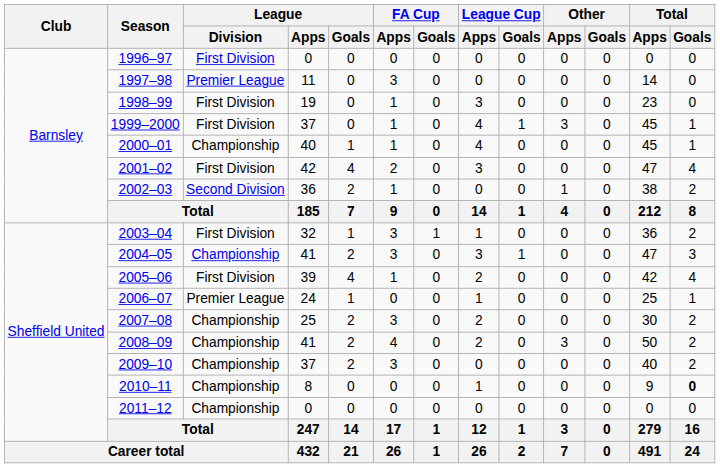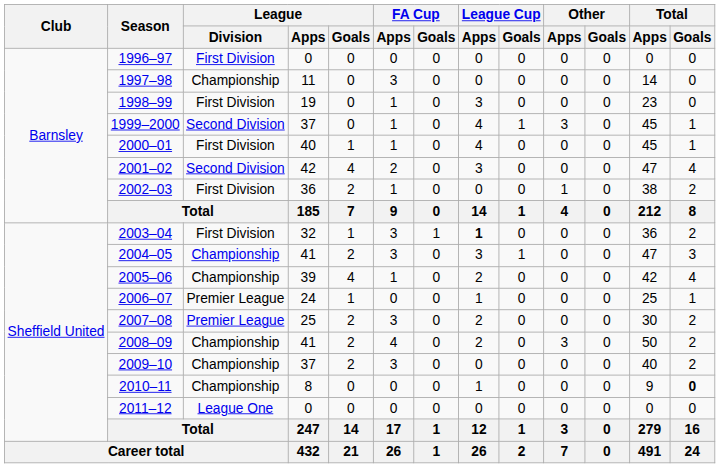 <table class="wikitable" style="text-align:center">
 <tr>
 <th rowspan="2">Club</th>
 <th rowspan="2">Season</th>
 <th colspan="3">League</th>
 <th colspan="2"><a href='#'>FA Cup</a></th>
 <th colspan="2"><a href='#'>League Cup</a></th>
 <th colspan="2">Other</th>
 <th colspan="2">Total</th>
 </tr>
 <tr>
 <th>Division</th>
 <th>Apps</th>
 <th>Goals</th>
 <th>Apps</th>
 <th>Goals</th>
 <th>Apps</th>
 <th>Goals</th>
 <th>Apps</th>
 <th>Goals</th>
 <th>Apps</th>
 <th>Goals</th>
 </tr>
 <tr>
 <td rowspan="8"><a href='#'>Barnsley</a></td>
 <td><a href='#'>1996–97</a></td>
 <td><a href='#'>First Division</a></td>
 <td>0</td>
 <td>0</td>
 <td>0</td>
 <td>0</td>
 <td>0</td>
 <td>0</td>
 <td>0</td>
 <td>0</td>
 <td>0</td>
 <td>0</td>
 </tr>
 <tr>
 <td><a href='#'>1997–98</a></td>
-<td><a href='#'>Premier League</a></td>
+<td>Championship</td>
 <td>11</td>
 <td>0</td>
 <td>3</td>
 <td>0</td>
 <td>0</td>
 <td>0</td>
 <td>0</td>
 <td>0</td>
 <td>14</td>
 <td>0</td>
 </tr>
 <tr>
 <td><a href='#'>1998–99</a></td>
 <td>First Division</td>
 <td>19</td>
 <td>0</td>
 <td>1</td>
 <td>0</td>
 <td>3</td>
 <td>0</td>
 <td>0</td>
 <td>0</td>
 <td>23</td>
 <td>0</td>
 </tr>
 <tr>
 <td><a href='#'>1999–2000</a></td>
-<td>First Division</td>
+<td><a href='#'>Second Division</a></td>
 <td>37</td>
 <td>0</td>
 <td>1</td>
 <td>0</td>
 <td>4</td>
 <td>1</td>
 <td>3</td>
 <td>0</td>
 <td>45</td>
 <td>1</td>
 </tr>
 <tr>
 <td><a href='#'>2000–01</a></td>
-<td>Championship</td>
+<td>First Division</td>
 <td>40</td>
 <td>1</td>
 <td>1</td>
 <td>0</td>
 <td>4</td>
 <td>0</td>
 <td>0</td>
 <td>0</td>
 <td>45</td>
 <td>1</td>
 </tr>
 <tr>
 <td><a href='#'>2001–02</a></td>
-<td>First Division</td>
+<td><a href='#'>Second Division</a></td>
 <td>42</td>
 <td>4</td>
 <td>2</td>
 <td>0</td>
 <td>3</td>
 <td>0</td>
 <td>0</td>
 <td>0</td>
 <td>47</td>
 <td>4</td>
 </tr>
 <tr>
 <td><a href='#'>2002–03</a></td>
-<td><a href='#'>Second Division</a></td>
+<td>First Division</td>
 <td>36</td>
 <td>2</td>
 <td>1</td>
 <td>0</td>
 <td>0</td>
 <td>0</td>
 <td>1</td>
 <td>0</td>
 <td>38</td>
 <td>2</td>
 </tr>
 <tr>
 <th colspan="2">Total</th>
 <th>185</th>
 <th>7</th>
 <th>9</th>
 <th>0</th>
 <th>14</th>
 <th>1</th>
 <th>4</th>
 <th>0</th>
 <th>212</th>
 <th>8</th>
 </tr>
 <tr>
 <td rowspan="10"><a href='#'>Sheffield United</a></td>
 <td><a href='#'>2003–04</a></td>
 <td>First Division</td>
 <td>32</td>
 <td>1</td>
 <td>3</td>
 <td>1</td>
-<td>1</td>
+<td><strong>1</strong></td>
 <td>0</td>
 <td>0</td>
 <td>0</td>
 <td>36</td>
 <td>2</td>
 </tr>
 <tr>
 <td><a href='#'>2004–05</a></td>
 <td><a href='#'>Championship</a></td>
 <td>41</td>
 <td>2</td>
 <td>3</td>
 <td>0</td>
 <td>3</td>
 <td>1</td>
 <td>0</td>
 <td>0</td>
 <td>47</td>
 <td>3</td>
 </tr>
 <tr>
 <td><a href='#'>2005–06</a></td>
-<td>First Division</td>
+<td>Championship</td>
 <td>39</td>
 <td>4</td>
 <td>1</td>
 <td>0</td>
 <td>2</td>
 <td>0</td>
 <td>0</td>
 <td>0</td>
 <td>42</td>
 <td>4</td>
 </tr>
 <tr>
 <td><a href='#'>2006–07</a></td>
 <td>Premier League</td>
 <td>24</td>
 <td>1</td>
 <td>0</td>
 <td>0</td>
 <td>1</td>
 <td>0</td>
 <td>0</td>
 <td>0</td>
 <td>25</td>
 <td>1</td>
 </tr>
 <tr>
 <td><a href='#'>2007–08</a></td>
-<td>Championship</td>
+<td><a href='#'>Premier League</a></td>
 <td>25</td>
 <td>2</td>
 <td>3</td>
 <td>0</td>
 <td>2</td>
 <td>0</td>
 <td>0</td>
 <td>0</td>
 <td>30</td>
 <td>2</td>
 </tr>
 <tr>
 <td><a href='#'>2008–09</a></td>
 <td>Championship</td>
 <td>41</td>
 <td>2</td>
 <td>4</td>
 <td>0</td>
 <td>2</td>
 <td>0</td>
 <td>3</td>
 <td>0</td>
 <td>50</td>
 <td>2</td>
 </tr>
 <tr>
 <td><a href='#'>2009–10</a></td>
 <td>Championship</td>
 <td>37</td>
 <td>2</td>
 <td>3</td>
 <td>0</td>
 <td>0</td>
 <td>0</td>
 <td>0</td>
 <td>0</td>
 <td>40</td>
 <td>2</td>
 </tr>
 <tr>
 <td><a href='#'>2010–11</a></td>
 <td>Championship</td>
 <td>8</td>
 <td>0</td>
 <td>0</td>
 <td>0</td>
 <td>1</td>
 <td>0</td>
 <td>0</td>
 <td>0</td>
 <td>9</td>
 <td><strong>0</strong></td>
 </tr>
 <tr>
 <td><a href='#'>2011–12</a></td>
-<td>Championship</td>
+<td><a href='#'>League One</a></td>
 <td>0</td>
 <td>0</td>
 <td>0</td>
 <td>0</td>
 <td>0</td>
 <td>0</td>
 <td>0</td>
 <td>0</td>
 <td>0</td>
 <td>0</td>
 </tr>
 <tr>
 <th colspan="2">Total</th>
 <th>247</th>
 <th>14</th>
 <th>17</th>
 <th>1</th>
 <th>12</th>
 <th>1</th>
 <th>3</th>
 <th>0</th>
 <th>279</th>
 <th>16</th>
 </tr>
 <tr>
 <th colspan="3">Career total</th>
 <th>432</th>
 <th>21</th>
 <th>26</th>
 <th>1</th>
 <th>26</th>
 <th>2</th>
 <th>7</th>
 <th>0</th>
 <th>491</th>
 <th>24</th>
 </tr>
 </table>
